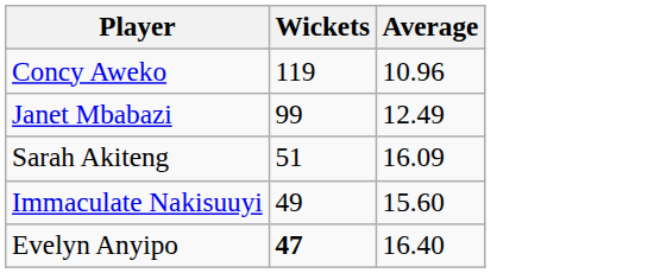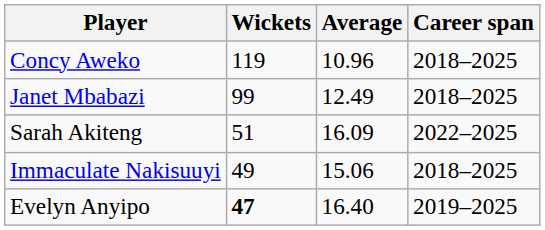 <table class="wikitable">
 <tr>
 <th>Player</th>
 <th>Wickets</th>
 <th>Average</th>
+<th>Career span</th>
 </tr>
 <tr>
 <td><a href='#'>Concy Aweko</a></td>
 <td>119</td>
 <td>10.96</td>
+<td>2018–2025</td>
 </tr>
 <tr>
 <td><a href='#'>Janet Mbabazi</a></td>
 <td>99</td>
 <td>12.49</td>
+<td>2018–2025</td>
 </tr>
 <tr>
 <td>Sarah Akiteng</td>
 <td>51</td>
 <td>16.09</td>
+<td>2022–2025</td>
 </tr>
 <tr>
 <td><a href='#'>Immaculate Nakisuuyi</a></td>
 <td>49</td>
-<td>15.60</td>
+<td>15.06</td>
+<td>2018–2025</td>
 </tr>
 <tr>
 <td>Evelyn Anyipo</td>
 <td><strong>47</strong></td>
 <td>16.40</td>
+<td>2019–2025</td>
 </tr>
 </table>
